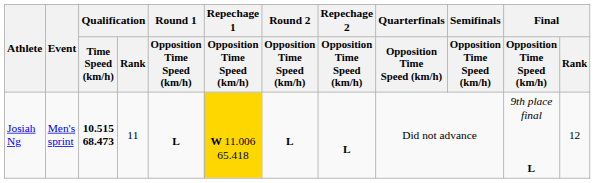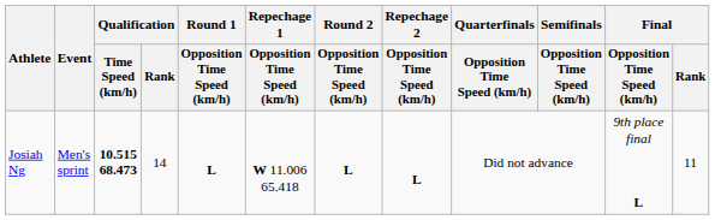 <table class="wikitable" style="font-size:90%">
 <tr>
 <th rowspan="2">Athlete</th>
 <th rowspan="2">Event</th>
 <th colspan=2>Qualification</th>
 <th>Round 1</th>
 <th>Repechage 1</th>
 <th>Round 2</th>
 <th>Repechage 2</th>
 <th>Quarterfinals</th>
 <th>Semifinals</th>
 <th colspan=2>Final</th>
 </tr>
 <tr style="font-size:95%">
 <th>Time<br>Speed (km/h)</th>
 <th>Rank</th>
 <th>Opposition<br>Time<br>Speed (km/h)</th>
 <th>Opposition<br>Time<br>Speed (km/h)</th>
 <th>Opposition<br>Time<br>Speed (km/h)</th>
 <th>Opposition<br>Time<br>Speed (km/h)</th>
 <th>Opposition<br>Time<br>Speed (km/h)</th>
 <th>Opposition<br>Time<br>Speed (km/h)</th>
 <th>Opposition<br>Time<br>Speed (km/h)</th>
 <th>Rank</th>
 </tr>
 <tr align=center>
 <td align=left><a href='#'>Josiah Ng</a></td>
 <td align=left><a href='#'>Men's sprint</a></td>
 <td><strong>10.515<br>68.473</strong></td>
-<td>11</td>
+<td>14</td>
 <td><br><strong>L</strong></td>
-<td style="background: gold;"><br><br><strong>W</strong> 11.006<br>65.418</td>
+<td><br><br><strong>W</strong> 11.006<br>65.418</td>
 <td><br><strong>L</strong></td>
 <td><br><br><strong>L</strong></td>
 <td colspan=2>Did not advance</td>
 <td><em>9th place final</em><br><br><br><br><strong>L</strong></td>
-<td>12</td>
+<td>11</td>
 </tr>
 </table>
